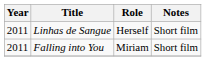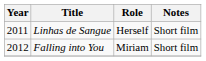 <table class="wikitable">
 <tr>
 <th>Year</th>
 <th>Title</th>
 <th>Role</th>
 <th>Notes</th>
 </tr>
 <tr>
 <td>2011</td>
 <td><em>Linhas de Sangue</em></td>
 <td align="center">Herself</td>
 <td>Short film</td>
 </tr>
 <tr>
-<td>2011</td>
+<td>2012</td>
 <td><em>Falling into You</em></td>
 <td align="center">Miriam</td>
 <td>Short film</td>
 </tr>
 <tr>
 </tr>
 </table>
